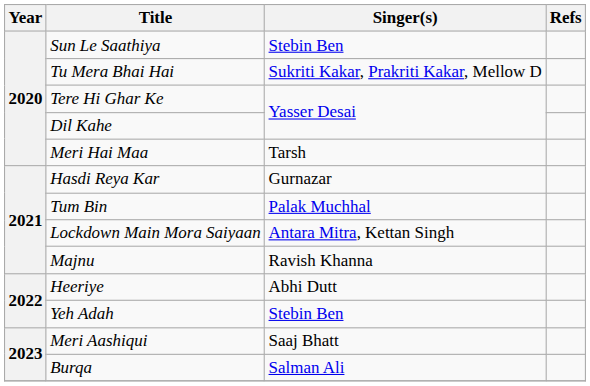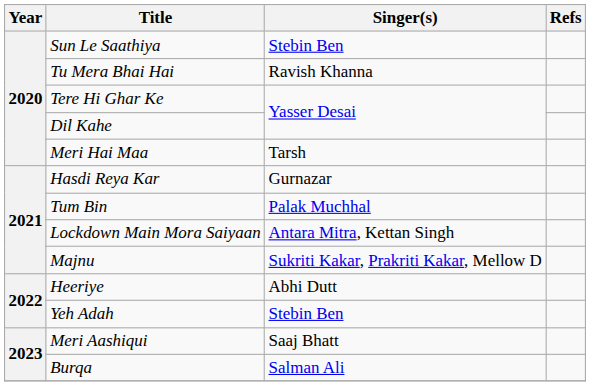 <table class="wikitable plainrowheaders sortable">
 <tr>
 <th scope="col">Year</th>
 <th scope="col">Title</th>
 <th scope="col">Singer(s)</th>
 <th scope="col" class="unsortable">Refs</th>
 </tr>
 <tr>
 <th scope="row" rowspan="5">2020</th>
 <td><em>Sun Le Saathiya</em></td>
 <td><a href='#'>Stebin Ben</a></td>
 <td></td>
 </tr>
 <tr>
 <td><em>Tu Mera Bhai Hai</em></td>
-<td><a href='#'>Sukriti Kakar</a>, <a href='#'>Prakriti Kakar</a>, Mellow D</td>
+<td>Ravish Khanna</td>
 <td></td>
 </tr>
 <tr>
 <td><em>Tere Hi Ghar Ke</em></td>
 <td rowspan="2"><a href='#'>Yasser Desai</a></td>
 <td></td>
 </tr>
 <tr>
 <td><em>Dil Kahe</em></td>
 <td></td>
 </tr>
 <tr>
 <td><em>Meri Hai Maa</em></td>
 <td>Tarsh</td>
 <td></td>
 </tr>
 <tr>
 <th scope="row" rowspan="4">2021</th>
 <td><em>Hasdi Reya Kar</em></td>
 <td>Gurnazar</td>
 <td></td>
 </tr>
 <tr>
 <td><em>Tum Bin</em></td>
 <td><a href='#'>Palak Muchhal</a></td>
 <td></td>
 </tr>
 <tr>
 <td><em>Lockdown Main Mora Saiyaan</em></td>
 <td><a href='#'>Antara Mitra</a>, Kettan Singh</td>
 <td></td>
 </tr>
 <tr>
 <td><em>Majnu</em></td>
-<td>Ravish Khanna</td>
+<td><a href='#'>Sukriti Kakar</a>, <a href='#'>Prakriti Kakar</a>, Mellow D</td>
 <td></td>
 </tr>
 <tr>
 <th scope="row" rowspan="2">2022</th>
 <td><em>Heeriye</em></td>
 <td>Abhi Dutt</td>
 <td></td>
 </tr>
 <tr>
 <td><em>Yeh Adah</em></td>
 <td><a href='#'>Stebin Ben</a></td>
 <td></td>
 </tr>
 <tr>
 <th scope="row" rowspan="2">2023</th>
 <td><em>Meri Aashiqui</em></td>
 <td>Saaj Bhatt</td>
 <td></td>
 </tr>
 <tr>
 <td><em>Burqa</em></td>
 <td><a href='#'>Salman Ali</a></td>
 <td></td>
 </tr>
 <tr>
 </tr>
 </table>
